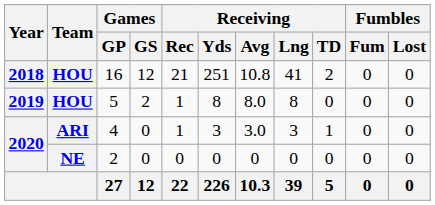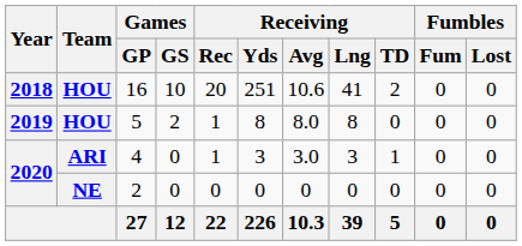 <table class="wikitable" style="text-align:center;">
 <tr>
 <th rowspan="2">Year</th>
 <th rowspan="2">Team</th>
 <th colspan="2">Games</th>
 <th colspan="5">Receiving</th>
 <th colspan="2">Fumbles</th>
 </tr>
 <tr>
 <th>GP</th>
 <th>GS</th>
 <th>Rec</th>
 <th>Yds</th>
 <th>Avg</th>
 <th>Lng</th>
 <th>TD</th>
 <th>Fum</th>
 <th>Lost</th>
 </tr>
 <tr>
 <th><a href='#'>2018</a></th>
 <th><a href='#'>HOU</a></th>
 <td>16</td>
-<td>12</td>
-<td>21</td>
+<td>10</td>
+<td>20</td>
 <td>251</td>
-<td>10.8</td>
+<td>10.6</td>
 <td>41</td>
 <td>2</td>
 <td>0</td>
 <td>0</td>
 </tr>
 <tr>
 <th><a href='#'>2019</a></th>
 <th><a href='#'>HOU</a></th>
 <td>5</td>
 <td>2</td>
 <td>1</td>
 <td>8</td>
 <td>8.0</td>
 <td>8</td>
 <td>0</td>
 <td>0</td>
 <td>0</td>
 </tr>
 <tr>
 <th rowspan="2"><a href='#'>2020</a></th>
 <th><a href='#'>ARI</a></th>
 <td>4</td>
 <td>0</td>
 <td>1</td>
 <td>3</td>
 <td>3.0</td>
 <td>3</td>
 <td>1</td>
 <td>0</td>
 <td>0</td>
 </tr>
 <tr>
 <th><a href='#'>NE</a></th>
 <td>2</td>
 <td>0</td>
 <td>0</td>
 <td>0</td>
 <td>0</td>
 <td>0</td>
 <td>0</td>
 <td>0</td>
 <td>0</td>
 </tr>
 <tr>
 <th colspan="2"></th>
 <th>27</th>
 <th>12</th>
 <th>22</th>
 <th>226</th>
 <th>10.3</th>
 <th>39</th>
 <th>5</th>
 <th>0</th>
 <th>0</th>
 </tr>
 </table>
